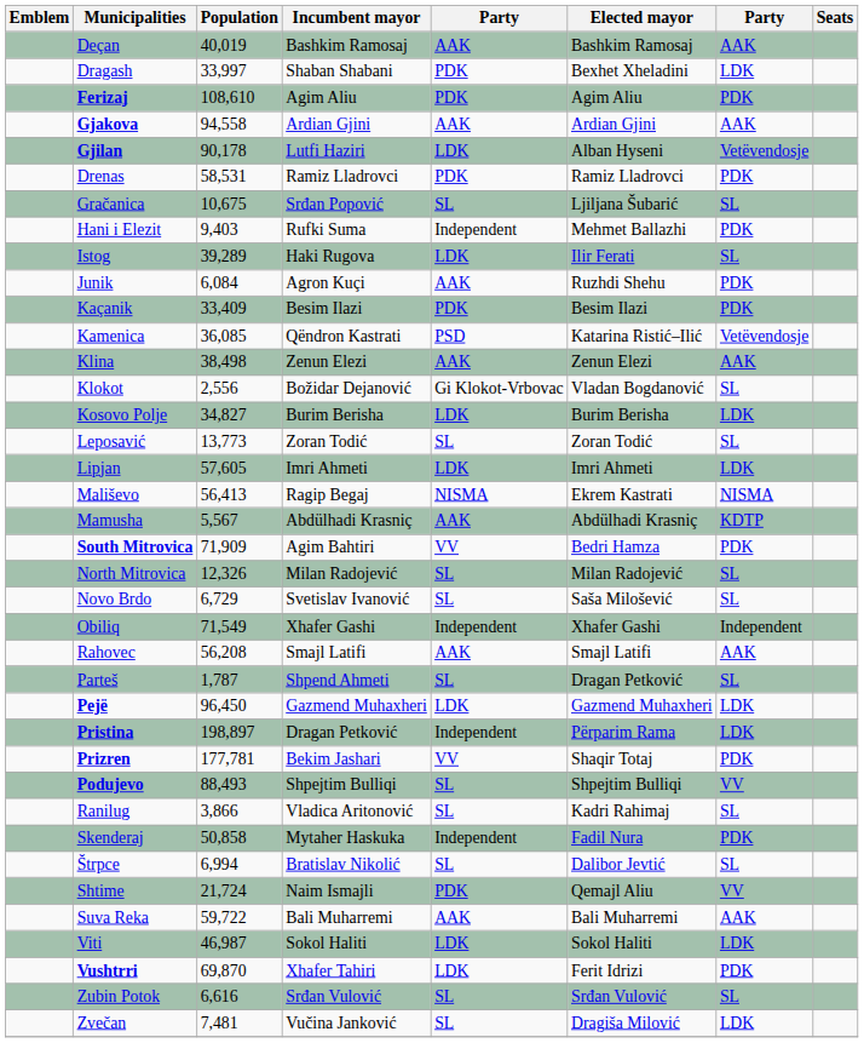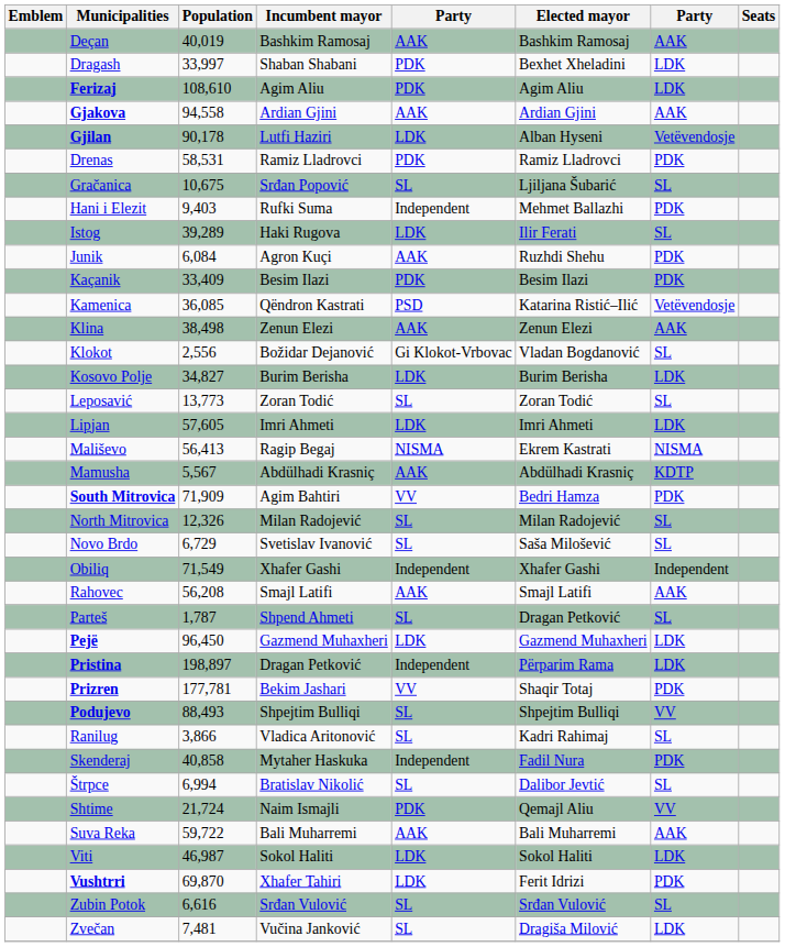 <table class="wikitable sortable centre">
 <tr>
 <th>Emblem</th>
 <th>Municipalities</th>
 <th>Population</th>
 <th>Incumbent mayor</th>
 <th>Party</th>
 <th>Elected mayor</th>
 <th>Party</th>
 <th>Seats</th>
 </tr>
 <tr bgcolor="#A3C1AD">
 <td align="center"></td>
 <td><a href='#'>Deçan</a></td>
 <td>40,019</td>
 <td>Bashkim Ramosaj</td>
 <td><a href='#'>AAK</a></td>
 <td>Bashkim Ramosaj</td>
 <td><a href='#'>AAK</a></td>
 <td></td>
 </tr>
 <tr>
 <td align="center"></td>
 <td><a href='#'>Dragash</a></td>
 <td>33,997</td>
 <td>Shaban Shabani</td>
 <td><a href='#'>PDK</a></td>
 <td>Bexhet Xheladini</td>
 <td><a href='#'>LDK</a></td>
 <td></td>
 </tr>
 <tr bgcolor="#A3C1AD">
 <td align="center"></td>
 <td><strong><a href='#'>Ferizaj</a></strong></td>
 <td>108,610</td>
 <td>Agim Aliu</td>
 <td><a href='#'>PDK</a></td>
 <td>Agim Aliu</td>
-<td><a href='#'>PDK</a></td>
+<td><a href='#'>LDK</a></td>
 <td></td>
 </tr>
 <tr>
 <td align="center"></td>
 <td><strong><a href='#'>Gjakova</a></strong></td>
 <td>94,558</td>
 <td><a href='#'>Ardian Gjini</a></td>
 <td><a href='#'>AAK</a></td>
 <td><a href='#'>Ardian Gjini</a></td>
 <td><a href='#'>AAK</a></td>
 <td></td>
 </tr>
 <tr bgcolor="#A3C1AD">
 <td align="center"></td>
 <td><strong><a href='#'>Gjilan</a></strong></td>
 <td>90,178</td>
 <td><a href='#'>Lutfi Haziri</a></td>
 <td><a href='#'>LDK</a></td>
 <td>Alban Hyseni</td>
 <td><a href='#'>Vetëvendosje</a></td>
 <td></td>
 </tr>
 <tr>
 <td align="center"></td>
 <td><a href='#'>Drenas</a></td>
 <td>58,531</td>
 <td>Ramiz Lladrovci</td>
 <td><a href='#'>PDK</a></td>
 <td>Ramiz Lladrovci</td>
 <td><a href='#'>PDK</a></td>
 <td></td>
 </tr>
 <tr bgcolor="#A3C1AD">
 <td align="center"></td>
 <td><a href='#'>Gračanica</a></td>
 <td>10,675</td>
 <td><a href='#'>Srđan Popović</a></td>
 <td><a href='#'>SL</a></td>
 <td>Ljiljana Šubarić</td>
 <td><a href='#'>SL</a></td>
 <td></td>
 </tr>
 <tr>
 <td align="center"></td>
 <td><a href='#'>Hani i Elezit</a></td>
 <td>9,403</td>
 <td>Rufki Suma</td>
 <td>Independent</td>
 <td>Mehmet Ballazhi</td>
 <td><a href='#'>PDK</a></td>
 <td></td>
 </tr>
 <tr bgcolor="#A3C1AD">
 <td align="center"></td>
 <td><a href='#'>Istog</a></td>
 <td>39,289</td>
 <td>Haki Rugova</td>
 <td><a href='#'>LDK</a></td>
 <td><a href='#'>Ilir Ferati</a></td>
 <td><a href='#'>SL</a></td>
 <td></td>
 </tr>
 <tr>
 <td align="center"></td>
 <td><a href='#'>Junik</a></td>
 <td>6,084</td>
 <td>Agron Kuçi</td>
 <td><a href='#'>AAK</a></td>
 <td>Ruzhdi Shehu</td>
 <td><a href='#'>PDK</a></td>
 <td></td>
 </tr>
 <tr bgcolor="#A3C1AD">
 <td align="center"></td>
 <td><a href='#'>Kaçanik</a></td>
 <td>33,409</td>
 <td>Besim Ilazi</td>
 <td><a href='#'>PDK</a></td>
 <td>Besim Ilazi</td>
 <td><a href='#'>PDK</a></td>
 <td></td>
 </tr>
 <tr>
 <td align="center"></td>
 <td><a href='#'>Kamenica</a></td>
 <td>36,085</td>
 <td>Qëndron Kastrati</td>
 <td><a href='#'>PSD</a></td>
 <td>Katarina Ristić–Ilić</td>
 <td><a href='#'>Vetëvendosje</a></td>
 <td></td>
 </tr>
 <tr bgcolor="#A3C1AD">
 <td align="center"></td>
 <td><a href='#'>Klina</a></td>
 <td>38,498</td>
 <td>Zenun Elezi</td>
 <td><a href='#'>AAK</a></td>
 <td>Zenun Elezi</td>
 <td><a href='#'>AAK</a></td>
 <td></td>
 </tr>
 <tr>
 <td align="center"></td>
 <td><a href='#'>Klokot</a></td>
 <td>2,556</td>
 <td>Božidar Dejanović</td>
 <td>Gi Klokot-Vrbovac</td>
 <td>Vladan Bogdanović</td>
 <td><a href='#'>SL</a></td>
 <td></td>
 </tr>
 <tr bgcolor="#A3C1AD">
 <td align="center"></td>
 <td><a href='#'>Kosovo Polje</a></td>
 <td>34,827</td>
 <td>Burim Berisha</td>
 <td><a href='#'>LDK</a></td>
 <td>Burim Berisha</td>
 <td><a href='#'>LDK</a></td>
 <td></td>
 </tr>
 <tr>
 <td align="center"></td>
 <td><a href='#'>Leposavić</a></td>
 <td>13,773</td>
 <td>Zoran Todić</td>
 <td><a href='#'>SL</a></td>
 <td>Zoran Todić</td>
 <td><a href='#'>SL</a></td>
 <td></td>
 </tr>
 <tr bgcolor="#A3C1AD">
 <td align="center"></td>
 <td><a href='#'>Lipjan</a></td>
 <td>57,605</td>
 <td>Imri Ahmeti</td>
 <td><a href='#'>LDK</a></td>
 <td>Imri Ahmeti</td>
 <td><a href='#'>LDK</a></td>
 <td></td>
 </tr>
 <tr>
 <td align="center"></td>
 <td><a href='#'>Mališevo</a></td>
 <td>56,413</td>
 <td>Ragip Begaj</td>
 <td><a href='#'>NISMA</a></td>
 <td>Ekrem Kastrati</td>
 <td><a href='#'>NISMA</a></td>
 <td></td>
 </tr>
 <tr bgcolor="#A3C1AD">
 <td align="center"></td>
 <td><a href='#'>Mamusha</a></td>
 <td>5,567</td>
 <td>Abdülhadi Krasniç</td>
 <td><a href='#'>AAK</a></td>
 <td>Abdülhadi Krasniç</td>
 <td><a href='#'>KDTP</a></td>
 <td></td>
 </tr>
 <tr>
 <td align="center"></td>
 <td><strong><a href='#'>South Mitrovica</a></strong></td>
 <td>71,909</td>
 <td>Agim Bahtiri</td>
 <td><a href='#'>VV</a></td>
 <td><a href='#'>Bedri Hamza</a></td>
 <td><a href='#'>PDK</a></td>
 <td></td>
 </tr>
 <tr bgcolor="#A3C1AD">
 <td align="center"></td>
 <td><a href='#'>North Mitrovica</a></td>
 <td>12,326</td>
 <td>Milan Radojević</td>
 <td><a href='#'>SL</a></td>
 <td>Milan Radojević</td>
 <td><a href='#'>SL</a></td>
 <td></td>
 </tr>
 <tr>
 <td align="center"></td>
 <td><a href='#'>Novo Brdo</a></td>
 <td>6,729</td>
 <td>Svetislav Ivanović</td>
 <td><a href='#'>SL</a></td>
 <td>Saša Milošević</td>
 <td><a href='#'>SL</a></td>
 <td></td>
 </tr>
 <tr bgcolor="#A3C1AD">
 <td align="center"></td>
 <td><a href='#'>Obiliq</a></td>
 <td>71,549</td>
 <td>Xhafer Gashi</td>
 <td>Independent</td>
 <td>Xhafer Gashi</td>
 <td>Independent</td>
 <td></td>
 </tr>
 <tr>
 <td align="center"></td>
 <td><a href='#'>Rahovec</a></td>
 <td>56,208</td>
 <td>Smajl Latifi</td>
 <td><a href='#'>AAK</a></td>
 <td>Smajl Latifi</td>
 <td><a href='#'>AAK</a></td>
 <td></td>
 </tr>
 <tr bgcolor="#A3C1AD">
 <td align="center"></td>
 <td><a href='#'>Parteš</a></td>
 <td>1,787</td>
 <td><a href='#'>Shpend Ahmeti</a></td>
 <td><a href='#'>SL</a></td>
 <td>Dragan Petković</td>
 <td><a href='#'>SL</a></td>
 <td></td>
 </tr>
 <tr>
 <td align="center"></td>
 <td><strong><a href='#'>Pejë</a></strong></td>
 <td>96,450</td>
 <td><a href='#'>Gazmend Muhaxheri</a></td>
 <td><a href='#'>LDK</a></td>
 <td><a href='#'>Gazmend Muhaxheri</a></td>
 <td><a href='#'>LDK</a></td>
 <td></td>
 </tr>
 <tr bgcolor="#A3C1AD">
 <td align="center"></td>
 <td><strong><a href='#'>Pristina</a></strong></td>
 <td>198,897</td>
 <td>Dragan Petković</td>
 <td>Independent</td>
 <td><a href='#'>Përparim Rama</a></td>
 <td><a href='#'>LDK</a></td>
 <td></td>
 </tr>
 <tr>
 <td align="center"></td>
 <td><strong><a href='#'>Prizren</a></strong></td>
 <td>177,781</td>
 <td><a href='#'>Bekim Jashari</a></td>
 <td><a href='#'>VV</a></td>
 <td>Shaqir Totaj</td>
 <td><a href='#'>PDK</a></td>
 <td></td>
 </tr>
 <tr bgcolor="#A3C1AD">
 <td align="center"></td>
 <td><strong><a href='#'>Podujevo</a></strong></td>
 <td>88,493</td>
 <td>Shpejtim Bulliqi</td>
 <td><a href='#'>SL</a></td>
 <td>Shpejtim Bulliqi</td>
 <td><a href='#'>VV</a></td>
 <td></td>
 </tr>
 <tr>
 <td align="center"></td>
 <td><a href='#'>Ranilug</a></td>
 <td>3,866</td>
 <td>Vladica Aritonović</td>
 <td><a href='#'>SL</a></td>
 <td>Kadri Rahimaj</td>
 <td><a href='#'>SL</a></td>
 <td></td>
 </tr>
 <tr bgcolor="#A3C1AD">
 <td align="center"></td>
 <td><a href='#'>Skenderaj</a></td>
-<td>50,858</td>
+<td>40,858</td>
 <td>Mytaher Haskuka</td>
 <td>Independent</td>
 <td><a href='#'>Fadil Nura</a></td>
 <td><a href='#'>PDK</a></td>
 <td></td>
 </tr>
 <tr>
 <td align="center"></td>
 <td><a href='#'>Štrpce</a></td>
 <td>6,994</td>
 <td><a href='#'>Bratislav Nikolić</a></td>
 <td><a href='#'>SL</a></td>
 <td><a href='#'>Dalibor Jevtić</a></td>
 <td><a href='#'>SL</a></td>
 <td></td>
 </tr>
 <tr bgcolor="#A3C1AD">
 <td align="center"></td>
 <td><a href='#'>Shtime</a></td>
 <td>21,724</td>
 <td>Naim Ismajli</td>
 <td><a href='#'>PDK</a></td>
 <td>Qemajl Aliu</td>
 <td><a href='#'>VV</a></td>
 <td></td>
 </tr>
 <tr>
 <td align="center"></td>
 <td><a href='#'>Suva Reka</a></td>
 <td>59,722</td>
 <td>Bali Muharremi</td>
 <td><a href='#'>AAK</a></td>
 <td>Bali Muharremi</td>
 <td><a href='#'>AAK</a></td>
 <td></td>
 </tr>
 <tr bgcolor="#A3C1AD">
 <td align="center"></td>
 <td><a href='#'>Viti</a></td>
 <td>46,987</td>
 <td>Sokol Haliti</td>
 <td><a href='#'>LDK</a></td>
 <td>Sokol Haliti</td>
 <td><a href='#'>LDK</a></td>
 <td></td>
 </tr>
 <tr>
 <td align="center"></td>
 <td><strong><a href='#'>Vushtrri</a></strong></td>
 <td>69,870</td>
 <td><a href='#'>Xhafer Tahiri</a></td>
 <td><a href='#'>LDK</a></td>
 <td>Ferit Idrizi</td>
 <td><a href='#'>PDK</a></td>
 <td></td>
 </tr>
 <tr bgcolor="#A3C1AD">
 <td align="center"></td>
 <td><a href='#'>Zubin Potok</a></td>
 <td>6,616</td>
 <td><a href='#'>Srđan Vulović</a></td>
 <td><a href='#'>SL</a></td>
 <td><a href='#'>Srđan Vulović</a></td>
 <td><a href='#'>SL</a></td>
 <td></td>
 </tr>
 <tr>
 <td align="center"></td>
 <td><a href='#'>Zvečan</a></td>
 <td>7,481</td>
 <td>Vučina Janković</td>
 <td><a href='#'>SL</a></td>
 <td><a href='#'>Dragiša Milović</a></td>
 <td><a href='#'>LDK</a></td>
 <td></td>
 </tr>
 <tr>
 </tr>
 </table>
